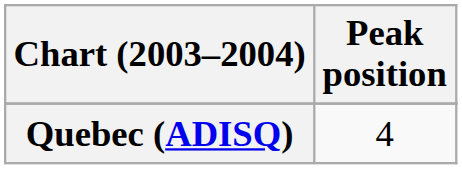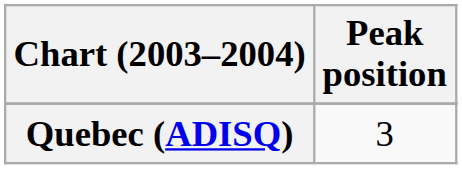 <table class="wikitable sortable plainrowheaders" style="text-align:center">
 <tr>
 <th scope="col">Chart (2003–2004)</th>
 <th scope="col">Peak<br>position</th>
 </tr>
 <tr>
 </tr>
 <tr>
 <th scope="row">Quebec (<a href='#'>ADISQ</a>)</th>
-<td>4</td>
+<td>3</td>
 </tr>
 </table>
